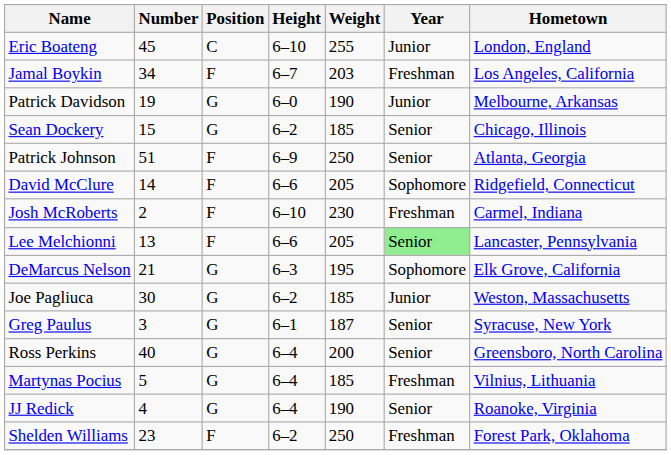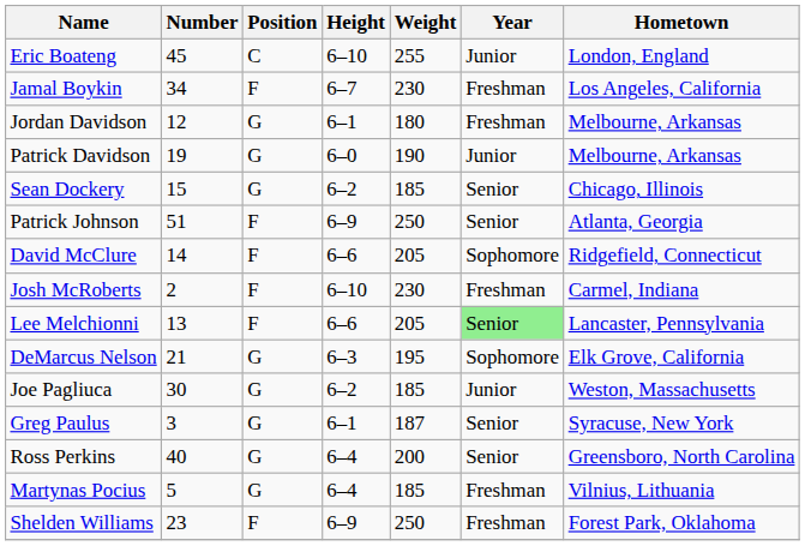 <table class="wikitable" style="font-size: 95%;">
 <tr>
 <th>Name</th>
 <th>Number</th>
 <th>Position</th>
 <th>Height</th>
 <th>Weight</th>
 <th>Year</th>
 <th>Hometown</th>
 </tr>
 <tr>
 <td><a href='#'>Eric Boateng</a></td>
 <td>45</td>
 <td>C</td>
 <td>6–10</td>
 <td>255</td>
 <td>Junior</td>
 <td><a href='#'>London, England</a></td>
 </tr>
 <tr>
 <td><a href='#'>Jamal Boykin</a></td>
 <td>34</td>
 <td>F</td>
 <td>6–7</td>
-<td>203</td>
+<td>230</td>
 <td>Freshman</td>
 <td><a href='#'>Los Angeles, California</a></td>
+</tr>
+<tr>
+<td>Jordan Davidson</td>
+<td>12</td>
+<td>G</td>
+<td>6–1</td>
+<td>180</td>
+<td>Freshman</td>
+<td><a href='#'>Melbourne, Arkansas</a></td>
 </tr>
 <tr>
 <td>Patrick Davidson</td>
 <td>19</td>
 <td>G</td>
 <td>6–0</td>
 <td>190</td>
 <td>Junior</td>
 <td><a href='#'>Melbourne, Arkansas</a></td>
 </tr>
 <tr>
 <td><a href='#'>Sean Dockery</a></td>
 <td>15</td>
 <td>G</td>
 <td>6–2</td>
 <td>185</td>
 <td>Senior</td>
 <td><a href='#'>Chicago, Illinois</a></td>
 </tr>
 <tr>
 <td>Patrick Johnson</td>
 <td>51</td>
 <td>F</td>
 <td>6–9</td>
 <td>250</td>
 <td>Senior</td>
 <td><a href='#'>Atlanta, Georgia</a></td>
 </tr>
 <tr>
 <td><a href='#'>David McClure</a></td>
 <td>14</td>
 <td>F</td>
 <td>6–6</td>
 <td>205</td>
 <td>Sophomore</td>
 <td><a href='#'>Ridgefield, Connecticut</a></td>
 </tr>
 <tr>
 <td><a href='#'>Josh McRoberts</a></td>
 <td>2</td>
 <td>F</td>
 <td>6–10</td>
 <td>230</td>
 <td>Freshman</td>
 <td><a href='#'>Carmel, Indiana</a></td>
 </tr>
 <tr>
 <td><a href='#'>Lee Melchionni</a></td>
 <td>13</td>
 <td>F</td>
 <td>6–6</td>
 <td>205</td>
 <td style="background: lightgreen;">Senior</td>
 <td><a href='#'>Lancaster, Pennsylvania</a></td>
 </tr>
 <tr>
 <td><a href='#'>DeMarcus Nelson</a></td>
 <td>21</td>
 <td>G</td>
 <td>6–3</td>
 <td>195</td>
 <td>Sophomore</td>
 <td><a href='#'>Elk Grove, California</a></td>
 </tr>
 <tr>
 <td>Joe Pagliuca</td>
 <td>30</td>
 <td>G</td>
 <td>6–2</td>
 <td>185</td>
 <td>Junior</td>
 <td><a href='#'>Weston, Massachusetts</a></td>
 </tr>
 <tr>
 <td><a href='#'>Greg Paulus</a></td>
 <td>3</td>
 <td>G</td>
 <td>6–1</td>
 <td>187</td>
 <td>Senior</td>
 <td><a href='#'>Syracuse, New York</a></td>
 </tr>
 <tr>
 <td>Ross Perkins</td>
 <td>40</td>
 <td>G</td>
 <td>6–4</td>
 <td>200</td>
 <td>Senior</td>
 <td><a href='#'>Greensboro, North Carolina</a></td>
 </tr>
 <tr>
 <td><a href='#'>Martynas Pocius</a></td>
 <td>5</td>
 <td>G</td>
 <td>6–4</td>
 <td>185</td>
 <td>Freshman</td>
 <td><a href='#'>Vilnius, Lithuania</a></td>
 </tr>
 <tr>
-<td><a href='#'>JJ Redick</a></td>
-<td>4</td>
-<td>G</td>
-<td>6–4</td>
-<td>190</td>
-<td>Senior</td>
-<td><a href='#'>Roanoke, Virginia</a></td>
-</tr>
-<tr>
 <td><a href='#'>Shelden Williams</a></td>
 <td>23</td>
 <td>F</td>
-<td>6–2</td>
+<td>6–9</td>
 <td>250</td>
 <td>Freshman</td>
 <td><a href='#'>Forest Park, Oklahoma</a></td>
 </tr>
 <tr>
 </tr>
 </table>
